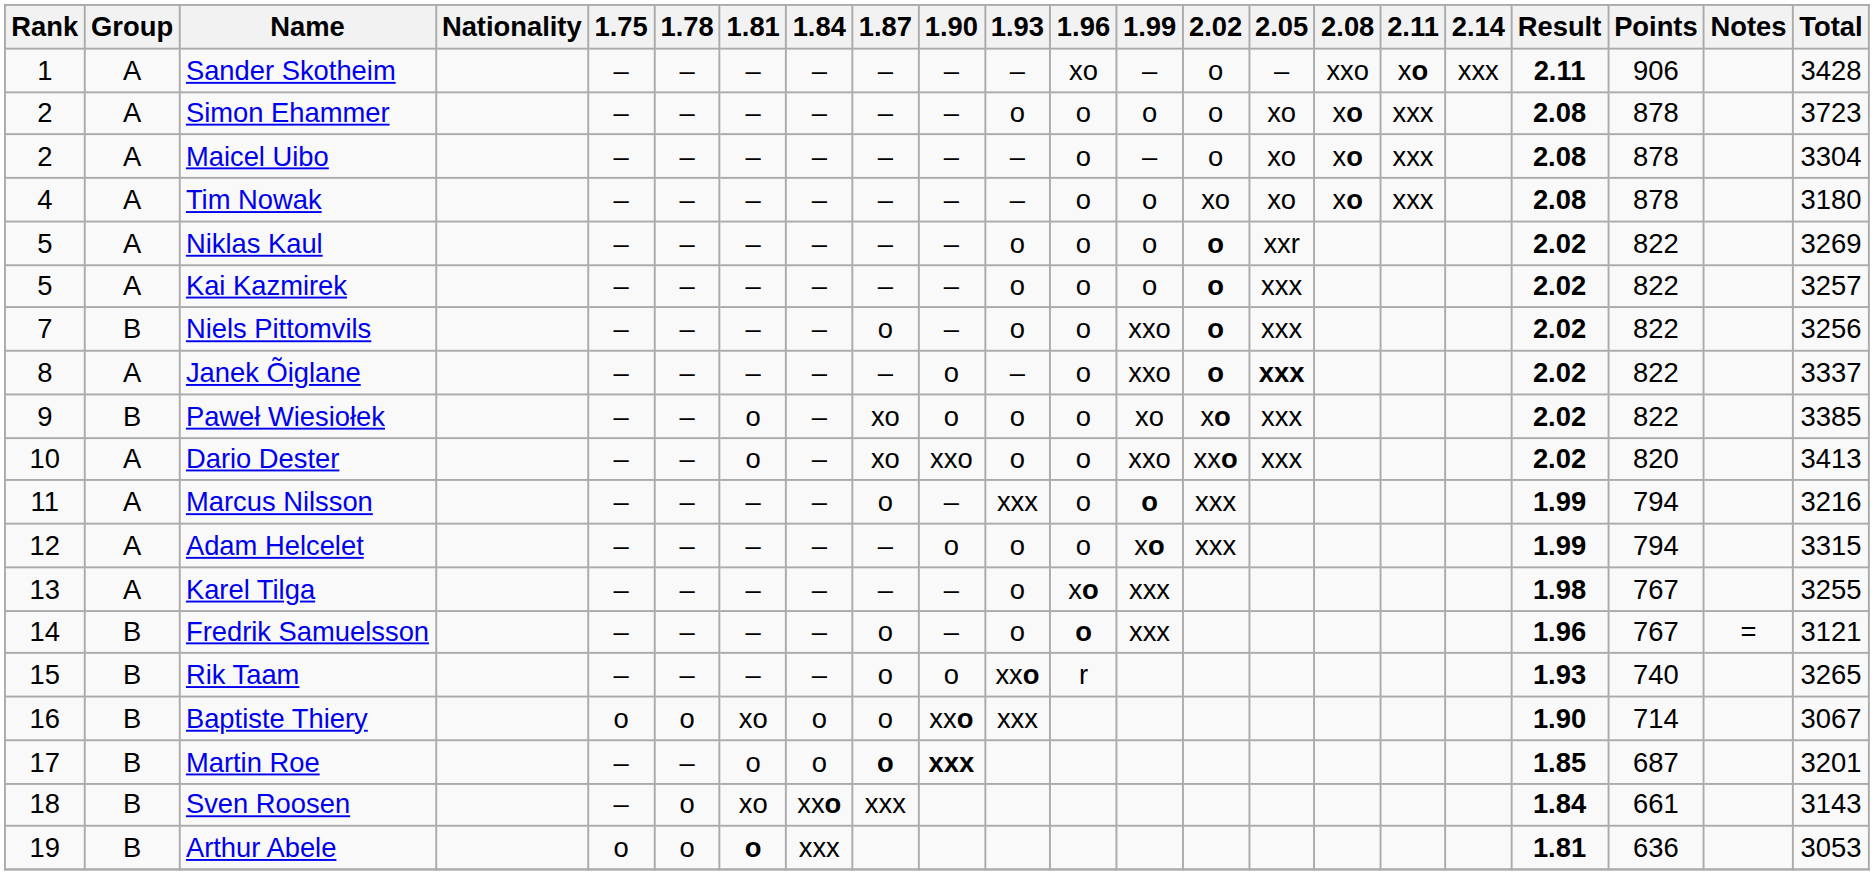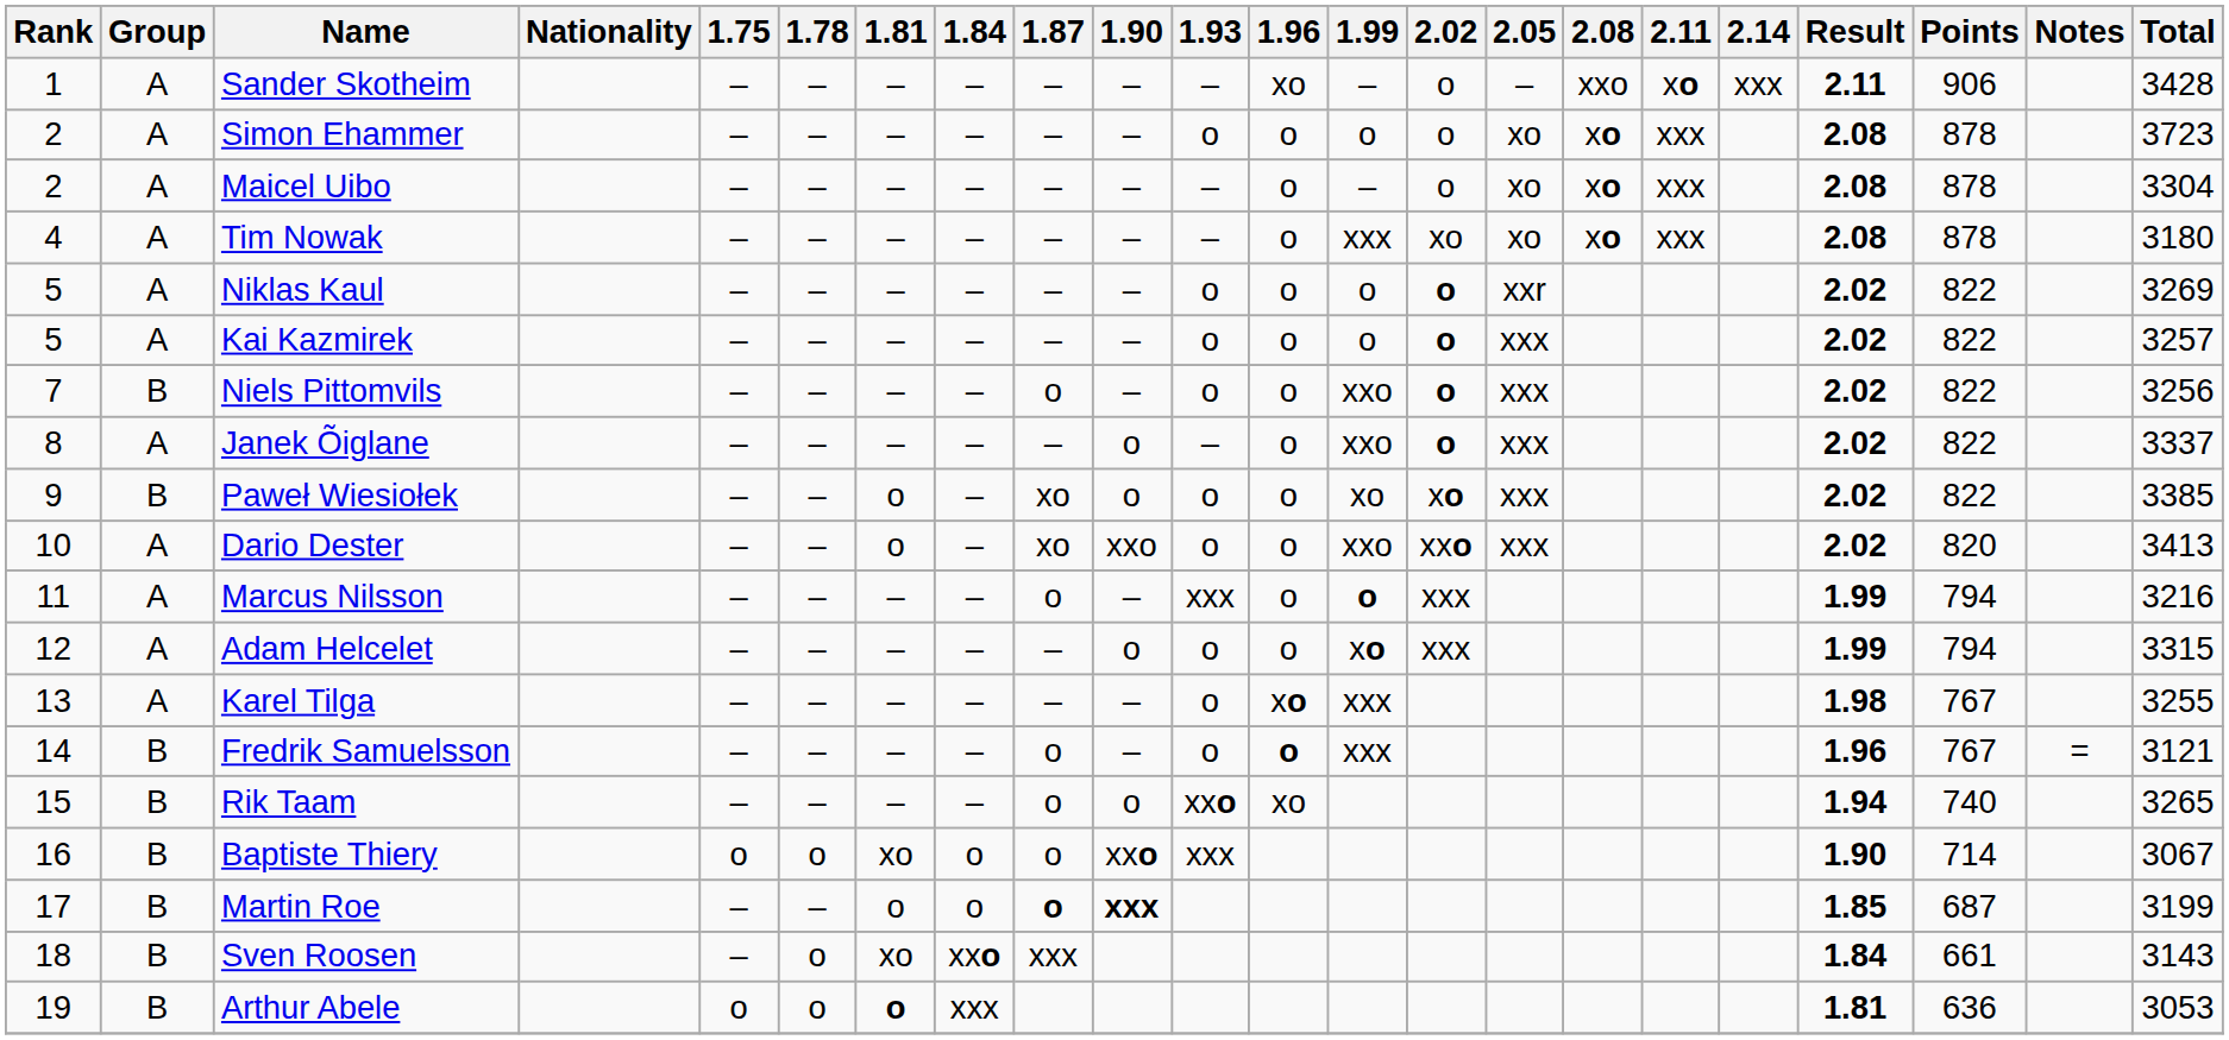 <table class="wikitable sortable" style="text-align:center;font-size:90%">
 <tr>
 <th>Rank</th>
 <th>Group</th>
 <th>Name</th>
 <th>Nationality</th>
 <th>1.75</th>
 <th>1.78</th>
 <th>1.81</th>
 <th>1.84</th>
 <th>1.87</th>
 <th>1.90</th>
 <th>1.93</th>
 <th>1.96</th>
 <th>1.99</th>
 <th>2.02</th>
 <th>2.05</th>
 <th>2.08</th>
 <th>2.11</th>
 <th>2.14</th>
 <th>Result</th>
 <th>Points</th>
 <th>Notes</th>
 <th>Total</th>
 </tr>
 <tr>
 <td>1</td>
 <td>A</td>
 <td align=left><a href='#'>Sander Skotheim</a></td>
 <td align=left></td>
 <td>–</td>
 <td>–</td>
 <td>–</td>
 <td>–</td>
 <td>–</td>
 <td>–</td>
 <td>–</td>
 <td>xo</td>
 <td>–</td>
 <td>o</td>
 <td>–</td>
 <td>xxo</td>
 <td>x<strong>o</strong></td>
 <td>xxx</td>
 <td><strong>2.11</strong></td>
 <td>906</td>
 <td></td>
 <td>3428</td>
 </tr>
 <tr>
 <td>2</td>
 <td>A</td>
 <td align=left><a href='#'>Simon Ehammer</a></td>
 <td align=left></td>
 <td>–</td>
 <td>–</td>
 <td>–</td>
 <td>–</td>
 <td>–</td>
 <td>–</td>
 <td>o</td>
 <td>o</td>
 <td>o</td>
 <td>o</td>
 <td>xo</td>
 <td>x<strong>o</strong></td>
 <td>xxx</td>
 <td></td>
 <td><strong>2.08</strong></td>
 <td>878</td>
 <td></td>
 <td>3723</td>
 </tr>
 <tr>
 <td>2</td>
 <td>A</td>
 <td align=left><a href='#'>Maicel Uibo</a></td>
 <td align=left></td>
 <td>–</td>
 <td>–</td>
 <td>–</td>
 <td>–</td>
 <td>–</td>
 <td>–</td>
 <td>–</td>
 <td>o</td>
 <td>–</td>
 <td>o</td>
 <td>xo</td>
 <td>x<strong>o</strong></td>
 <td>xxx</td>
 <td></td>
 <td><strong>2.08</strong></td>
 <td>878</td>
 <td></td>
 <td>3304</td>
 </tr>
 <tr>
 <td>4</td>
 <td>A</td>
 <td align=left><a href='#'>Tim Nowak</a></td>
 <td align=left></td>
 <td>–</td>
 <td>–</td>
 <td>–</td>
 <td>–</td>
 <td>–</td>
 <td>–</td>
 <td>–</td>
 <td>o</td>
-<td>o</td>
+<td>xxx</td>
 <td>xo</td>
 <td>xo</td>
 <td>x<strong>o</strong></td>
 <td>xxx</td>
 <td></td>
 <td><strong>2.08</strong></td>
 <td>878</td>
 <td></td>
 <td>3180</td>
 </tr>
 <tr>
 <td>5</td>
 <td>A</td>
 <td align=left><a href='#'>Niklas Kaul</a></td>
 <td align=left></td>
 <td>–</td>
 <td>–</td>
 <td>–</td>
 <td>–</td>
 <td>–</td>
 <td>–</td>
 <td>o</td>
 <td>o</td>
 <td>o</td>
 <td><strong>o</strong></td>
 <td>xxr</td>
 <td></td>
 <td></td>
 <td></td>
 <td><strong>2.02</strong></td>
 <td>822</td>
 <td></td>
 <td>3269</td>
 </tr>
 <tr>
 <td>5</td>
 <td>A</td>
 <td align=left><a href='#'>Kai Kazmirek</a></td>
 <td align=left></td>
 <td>–</td>
 <td>–</td>
 <td>–</td>
 <td>–</td>
 <td>–</td>
 <td>–</td>
 <td>o</td>
 <td>o</td>
 <td>o</td>
 <td><strong>o</strong></td>
 <td>xxx</td>
 <td></td>
 <td></td>
 <td></td>
 <td><strong>2.02</strong></td>
 <td>822</td>
 <td></td>
 <td>3257</td>
 </tr>
 <tr>
 <td>7</td>
 <td>B</td>
 <td align=left><a href='#'>Niels Pittomvils</a></td>
 <td align=left></td>
 <td>–</td>
 <td>–</td>
 <td>–</td>
 <td>–</td>
 <td>o</td>
 <td>–</td>
 <td>o</td>
 <td>o</td>
 <td>xxo</td>
 <td><strong>o</strong></td>
 <td>xxx</td>
 <td></td>
 <td></td>
 <td></td>
 <td><strong>2.02</strong></td>
 <td>822</td>
 <td></td>
 <td>3256</td>
 </tr>
 <tr>
 <td>8</td>
 <td>A</td>
 <td align=left><a href='#'>Janek Õiglane</a></td>
 <td align=left></td>
 <td>–</td>
 <td>–</td>
 <td>–</td>
 <td>–</td>
 <td>–</td>
 <td>o</td>
 <td>–</td>
 <td>o</td>
 <td>xxo</td>
 <td><strong>o</strong></td>
-<td><strong>xxx</strong></td>
+<td>xxx</td>
 <td></td>
 <td></td>
 <td></td>
 <td><strong>2.02</strong></td>
 <td>822</td>
 <td></td>
 <td>3337</td>
 </tr>
 <tr>
 <td>9</td>
 <td>B</td>
 <td align=left><a href='#'>Paweł Wiesiołek</a></td>
 <td align=left></td>
 <td>–</td>
 <td>–</td>
 <td>o</td>
 <td>–</td>
 <td>xo</td>
 <td>o</td>
 <td>o</td>
 <td>o</td>
 <td>xo</td>
 <td>x<strong>o</strong></td>
 <td>xxx</td>
 <td></td>
 <td></td>
 <td></td>
 <td><strong>2.02</strong></td>
 <td>822</td>
 <td></td>
 <td>3385</td>
 </tr>
 <tr>
 <td>10</td>
 <td>A</td>
 <td align=left><a href='#'>Dario Dester</a></td>
 <td align=left></td>
 <td>–</td>
 <td>–</td>
 <td>o</td>
 <td>–</td>
 <td>xo</td>
 <td>xxo</td>
 <td>o</td>
 <td>o</td>
 <td>xxo</td>
 <td>xx<strong>o</strong></td>
 <td>xxx</td>
 <td></td>
 <td></td>
 <td></td>
 <td><strong>2.02</strong></td>
 <td>820</td>
 <td></td>
 <td>3413</td>
 </tr>
 <tr>
 <td>11</td>
 <td>A</td>
 <td align=left><a href='#'>Marcus Nilsson</a></td>
 <td align=left></td>
 <td>–</td>
 <td>–</td>
 <td>–</td>
 <td>–</td>
 <td>o</td>
 <td>–</td>
 <td>xxx</td>
 <td>o</td>
 <td><strong>o</strong></td>
 <td>xxx</td>
 <td></td>
 <td></td>
 <td></td>
 <td></td>
 <td><strong>1.99</strong></td>
 <td>794</td>
 <td></td>
 <td>3216</td>
 </tr>
 <tr>
 <td>12</td>
 <td>A</td>
 <td align=left><a href='#'>Adam Helcelet</a></td>
 <td align=left></td>
 <td>–</td>
 <td>–</td>
 <td>–</td>
 <td>–</td>
 <td>–</td>
 <td>o</td>
 <td>o</td>
 <td>o</td>
 <td>x<strong>o</strong></td>
 <td>xxx</td>
 <td></td>
 <td></td>
 <td></td>
 <td></td>
 <td><strong>1.99</strong></td>
 <td>794</td>
 <td></td>
 <td>3315</td>
 </tr>
 <tr>
 <td>13</td>
 <td>A</td>
 <td align=left><a href='#'>Karel Tilga</a></td>
 <td align=left></td>
 <td>–</td>
 <td>–</td>
 <td>–</td>
 <td>–</td>
 <td>–</td>
 <td>–</td>
 <td>o</td>
 <td>x<strong>o</strong></td>
 <td>xxx</td>
 <td></td>
 <td></td>
 <td></td>
 <td></td>
 <td></td>
 <td><strong>1.98</strong></td>
 <td>767</td>
 <td></td>
 <td>3255</td>
 </tr>
 <tr>
 <td>14</td>
 <td>B</td>
 <td align=left><a href='#'>Fredrik Samuelsson</a></td>
 <td align=left></td>
 <td>–</td>
 <td>–</td>
 <td>–</td>
 <td>–</td>
 <td>o</td>
 <td>–</td>
 <td>o</td>
 <td><strong>o</strong></td>
 <td>xxx</td>
 <td></td>
 <td></td>
 <td></td>
 <td></td>
 <td></td>
 <td><strong>1.96</strong></td>
 <td>767</td>
 <td>=</td>
 <td>3121</td>
 </tr>
 <tr>
 <td>15</td>
 <td>B</td>
 <td align=left><a href='#'>Rik Taam</a></td>
 <td align=left></td>
 <td>–</td>
 <td>–</td>
 <td>–</td>
 <td>–</td>
 <td>o</td>
 <td>o</td>
 <td>xx<strong>o</strong></td>
-<td>r</td>
+<td>xo</td>
 <td></td>
 <td></td>
 <td></td>
 <td></td>
 <td></td>
 <td></td>
-<td><strong>1.93</strong></td>
+<td><strong>1.94</strong></td>
 <td>740</td>
 <td></td>
 <td>3265</td>
 </tr>
 <tr>
 <td>16</td>
 <td>B</td>
 <td align=left><a href='#'>Baptiste Thiery</a></td>
 <td align=left></td>
 <td>o</td>
 <td>o</td>
 <td>xo</td>
 <td>o</td>
 <td>o</td>
 <td>xx<strong>o</strong></td>
 <td>xxx</td>
 <td></td>
 <td></td>
 <td></td>
 <td></td>
 <td></td>
 <td></td>
 <td></td>
 <td><strong>1.90</strong></td>
 <td>714</td>
 <td></td>
 <td>3067</td>
 </tr>
 <tr>
 <td>17</td>
 <td>B</td>
 <td align=left><a href='#'>Martin Roe</a></td>
 <td align=left></td>
 <td>–</td>
 <td>–</td>
 <td>o</td>
 <td>o</td>
 <td><strong>o</strong></td>
 <td><strong>xxx</strong></td>
 <td></td>
 <td></td>
 <td></td>
 <td></td>
 <td></td>
 <td></td>
 <td></td>
 <td></td>
 <td><strong>1.85</strong></td>
 <td>687</td>
 <td></td>
-<td>3201</td>
+<td>3199</td>
 </tr>
 <tr>
 <td>18</td>
 <td>B</td>
 <td align=left><a href='#'>Sven Roosen</a></td>
 <td align=left></td>
 <td>–</td>
 <td>o</td>
 <td>xo</td>
 <td>xx<strong>o</strong></td>
 <td>xxx</td>
 <td></td>
 <td></td>
 <td></td>
 <td></td>
 <td></td>
 <td></td>
 <td></td>
 <td></td>
 <td></td>
 <td><strong>1.84</strong></td>
 <td>661</td>
 <td></td>
 <td>3143</td>
 </tr>
 <tr>
 <td>19</td>
 <td>B</td>
 <td align=left><a href='#'>Arthur Abele</a></td>
 <td align=left></td>
 <td>o</td>
 <td>o</td>
 <td><strong>o</strong></td>
 <td>xxx</td>
 <td></td>
 <td></td>
 <td></td>
 <td></td>
 <td></td>
 <td></td>
 <td></td>
 <td></td>
 <td></td>
 <td></td>
 <td><strong>1.81</strong></td>
 <td>636</td>
 <td></td>
 <td>3053</td>
 </tr>
 <tr>
 </tr>
 </table>
